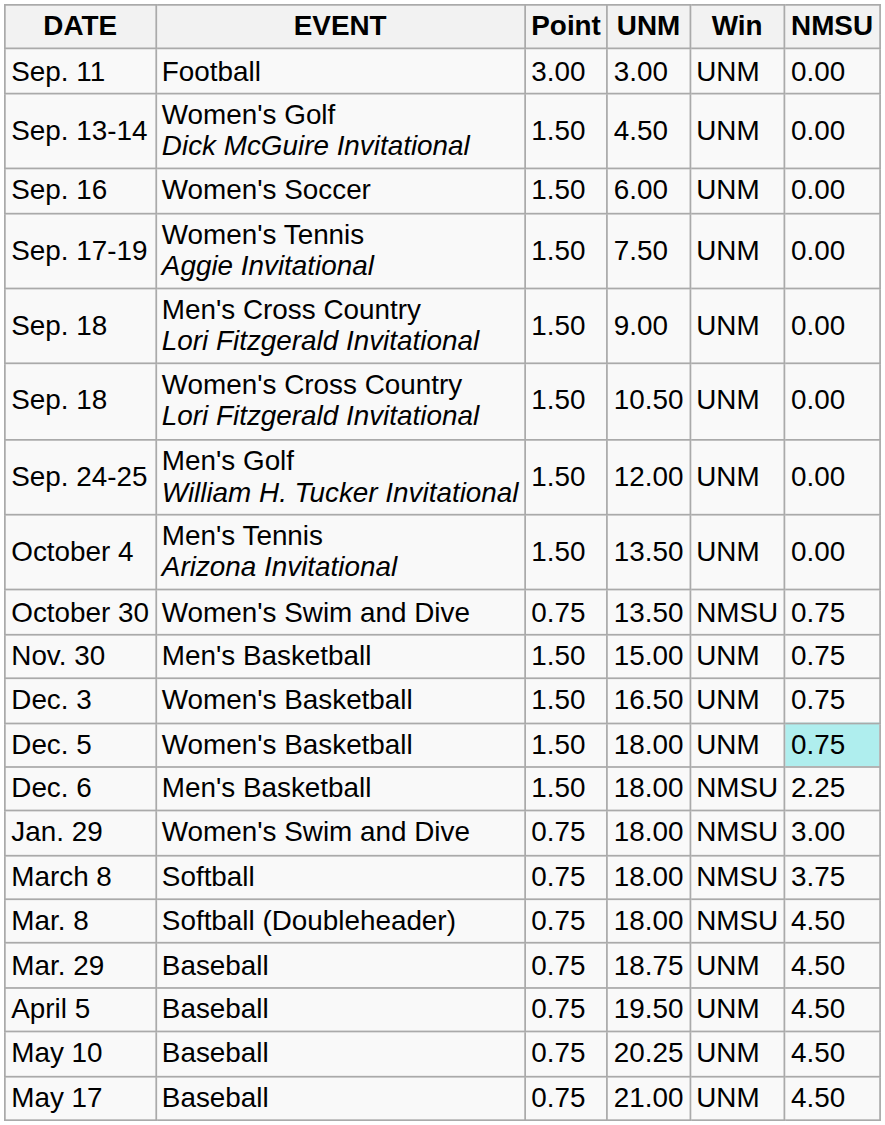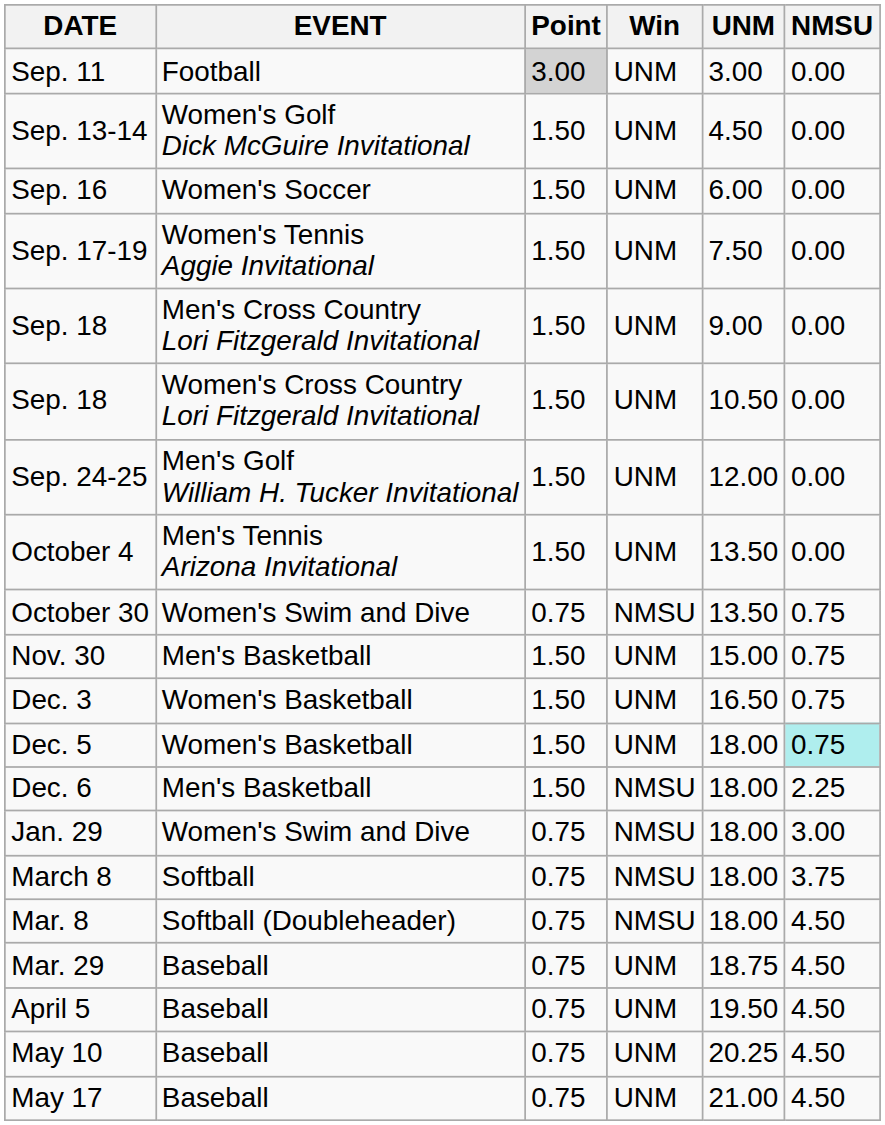 <table class="wikitable">
 <tr>
 <th>DATE</th>
 <th>EVENT</th>
 <th>Point</th>
+<th>Win</th>
 <th>UNM</th>
-<th>Win</th>
 <th>NMSU</th>
 </tr>
 <tr>
 <td>Sep. 11</td>
 <td>Football</td>
+<td style="background: lightgrey;">3.00</td>
+<td>UNM</td>
 <td>3.00</td>
-<td>3.00</td>
-<td>UNM</td>
 <td>0.00</td>
 </tr>
 <tr>
 <td>Sep. 13-14</td>
 <td>Women's Golf<br><em>Dick McGuire Invitational</em></td>
 <td>1.50</td>
+<td>UNM</td>
 <td>4.50</td>
-<td>UNM</td>
 <td>0.00</td>
 </tr>
 <tr>
 <td>Sep. 16</td>
 <td>Women's Soccer</td>
 <td>1.50</td>
+<td>UNM</td>
 <td>6.00</td>
-<td>UNM</td>
 <td>0.00</td>
 </tr>
 <tr>
 <td>Sep. 17-19</td>
 <td>Women's Tennis<br><em>Aggie Invitational</em></td>
 <td>1.50</td>
+<td>UNM</td>
 <td>7.50</td>
-<td>UNM</td>
 <td>0.00</td>
 </tr>
 <tr>
 <td>Sep. 18</td>
 <td>Men's Cross Country<br><em>Lori Fitzgerald Invitational</em></td>
 <td>1.50</td>
+<td>UNM</td>
 <td>9.00</td>
-<td>UNM</td>
 <td>0.00</td>
 </tr>
 <tr>
 <td>Sep. 18</td>
 <td>Women's Cross Country<br><em>Lori Fitzgerald Invitational</em></td>
 <td>1.50</td>
+<td>UNM</td>
 <td>10.50</td>
-<td>UNM</td>
 <td>0.00</td>
 </tr>
 <tr>
 <td>Sep. 24-25</td>
 <td>Men's Golf<br><em>William H. Tucker Invitational</em></td>
 <td>1.50</td>
+<td>UNM</td>
 <td>12.00</td>
-<td>UNM</td>
 <td>0.00</td>
 </tr>
 <tr>
 <td>October 4</td>
 <td>Men's Tennis<br><em>Arizona Invitational</em></td>
 <td>1.50</td>
+<td>UNM</td>
 <td>13.50</td>
-<td>UNM</td>
 <td>0.00</td>
 </tr>
 <tr>
 <td>October 30</td>
 <td>Women's Swim and Dive</td>
 <td>0.75</td>
+<td>NMSU</td>
 <td>13.50</td>
-<td>NMSU</td>
 <td>0.75</td>
 </tr>
 <tr>
 <td>Nov. 30</td>
 <td>Men's Basketball</td>
 <td>1.50</td>
+<td>UNM</td>
 <td>15.00</td>
-<td>UNM</td>
 <td>0.75</td>
 </tr>
 <tr>
 <td>Dec. 3</td>
 <td>Women's Basketball</td>
 <td>1.50</td>
+<td>UNM</td>
 <td>16.50</td>
-<td>UNM</td>
 <td>0.75</td>
 </tr>
 <tr>
 <td>Dec. 5</td>
 <td>Women's Basketball</td>
 <td>1.50</td>
+<td>UNM</td>
 <td>18.00</td>
-<td>UNM</td>
 <td style="background: paleturquoise;">0.75</td>
 </tr>
 <tr>
 <td>Dec. 6</td>
 <td>Men's Basketball</td>
 <td>1.50</td>
+<td>NMSU</td>
 <td>18.00</td>
-<td>NMSU</td>
 <td>2.25</td>
 </tr>
 <tr>
 <td>Jan. 29</td>
 <td>Women's Swim and Dive</td>
 <td>0.75</td>
+<td>NMSU</td>
 <td>18.00</td>
-<td>NMSU</td>
 <td>3.00</td>
 </tr>
 <tr>
 <td>March 8</td>
 <td>Softball</td>
 <td>0.75</td>
+<td>NMSU</td>
 <td>18.00</td>
-<td>NMSU</td>
 <td>3.75</td>
 </tr>
 <tr>
 <td>Mar. 8</td>
 <td>Softball (Doubleheader)</td>
 <td>0.75</td>
+<td>NMSU</td>
 <td>18.00</td>
-<td>NMSU</td>
 <td>4.50</td>
 </tr>
 <tr>
 <td>Mar. 29</td>
 <td>Baseball</td>
 <td>0.75</td>
+<td>UNM</td>
 <td>18.75</td>
-<td>UNM</td>
 <td>4.50</td>
 </tr>
 <tr>
 <td>April 5</td>
 <td>Baseball</td>
 <td>0.75</td>
+<td>UNM</td>
 <td>19.50</td>
-<td>UNM</td>
 <td>4.50</td>
 </tr>
 <tr>
 <td>May 10</td>
 <td>Baseball</td>
 <td>0.75</td>
+<td>UNM</td>
 <td>20.25</td>
-<td>UNM</td>
 <td>4.50</td>
 </tr>
 <tr>
 <td>May 17</td>
 <td>Baseball</td>
 <td>0.75</td>
+<td>UNM</td>
 <td>21.00</td>
-<td>UNM</td>
 <td>4.50</td>
 </tr>
 </table>
